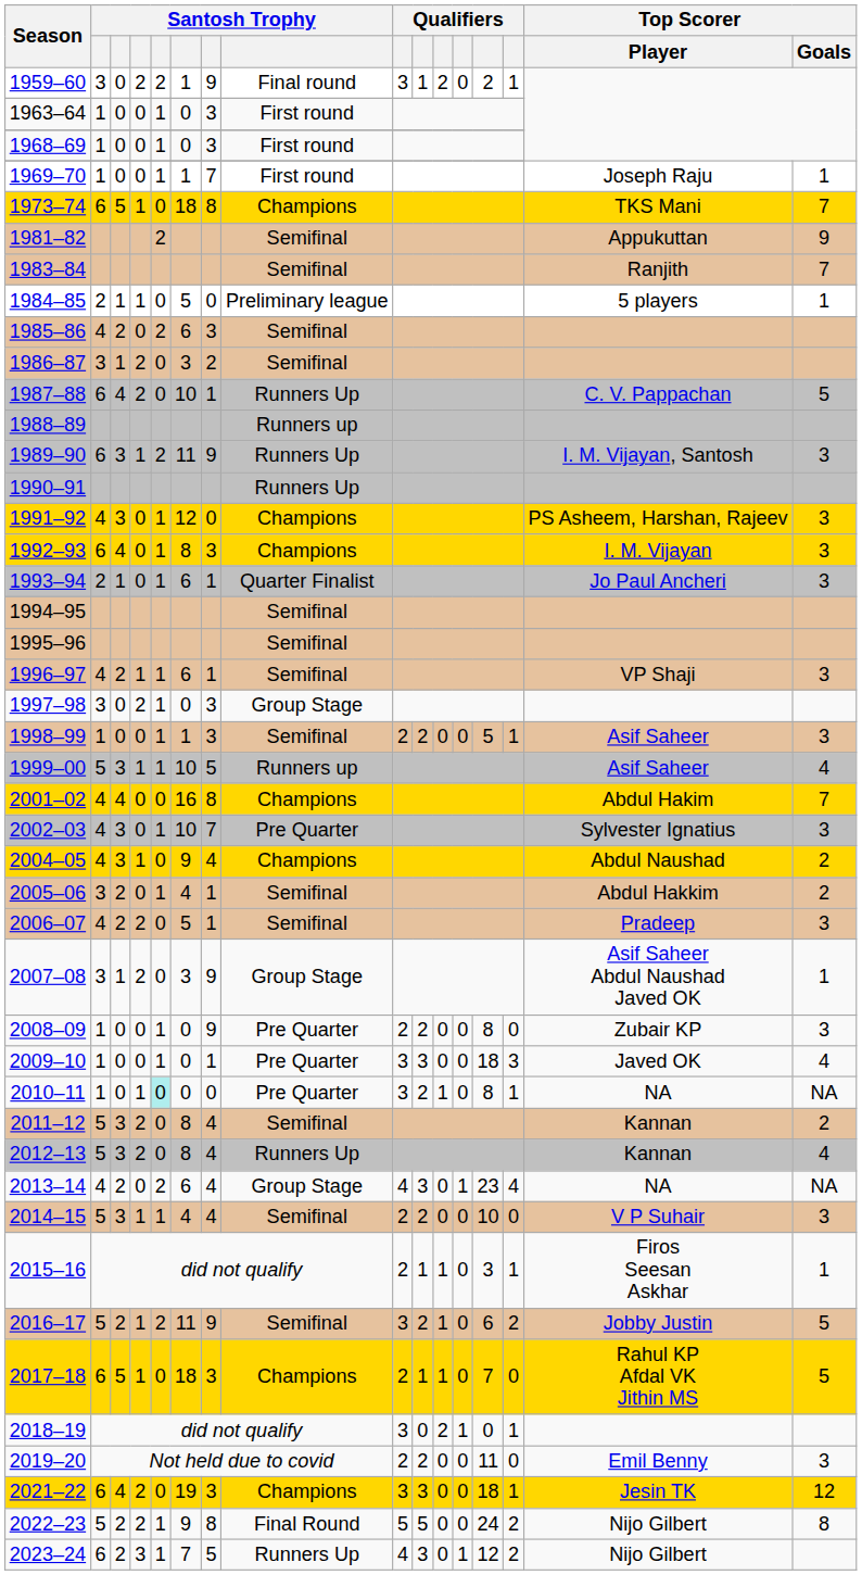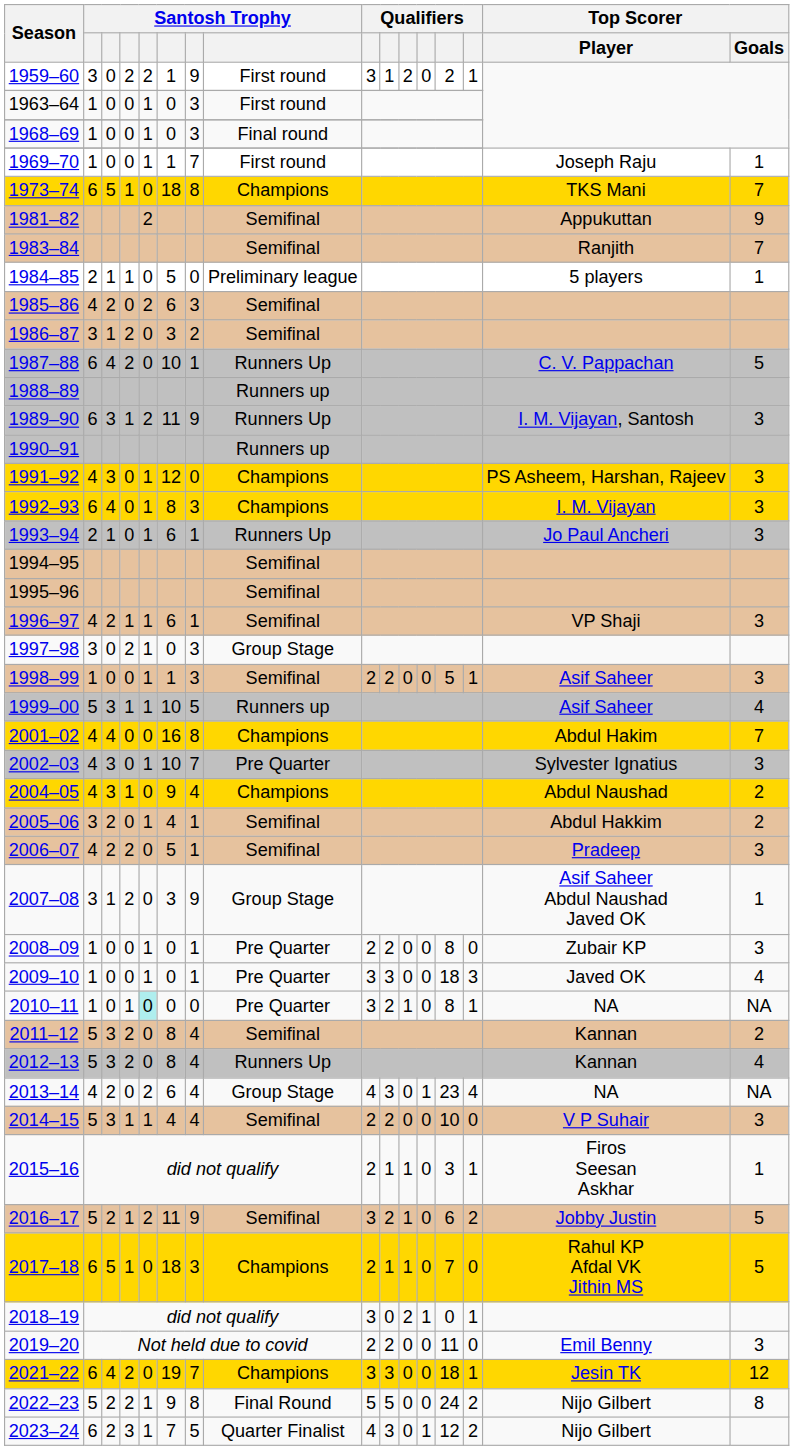 <table class="wikitable sortable" style="text-align: center">
 <tr>
 <th scope="col" rowspan="2">Season</th>
 <th colspan=7 class="unsortable"><a href='#'>Santosh Trophy</a></th>
 <th colspan=6 class="unsortable"><strong>Qualifiers</strong></th>
 <th scope="col" colspan=3 class="unsortable">Top Scorer</th>
 </tr>
 <tr>
 <th></th>
 <th></th>
 <th></th>
 <th></th>
 <th></th>
 <th></th>
 <th></th>
 <th></th>
 <th></th>
 <th></th>
 <th></th>
 <th></th>
 <th></th>
 <th class="unsortable">Player</th>
 <th class="unsortable">Goals</th>
 </tr>
 <tr style="background:white;">
 <td><a href='#'>1959–60</a></td>
 <td>3</td>
 <td>0</td>
 <td>2</td>
 <td>2</td>
 <td>1</td>
 <td>9</td>
-<td>Final round</td>
+<td>First round</td>
 <td>3</td>
 <td>1</td>
 <td>2</td>
 <td>0</td>
 <td>2</td>
 <td>1</td>
 </tr>
 <tr>
 </tr>
 <tr>
 <td>1963–64</td>
 <td>1</td>
 <td>0</td>
 <td>0</td>
 <td>1</td>
 <td>0</td>
 <td>3</td>
 <td>First round</td>
 <td colspan=6 rowspan=1></td>
 </tr>
 <tr>
 </tr>
 <tr>
 <td><a href='#'>1968–69</a></td>
 <td>1</td>
 <td>0</td>
 <td>0</td>
 <td>1</td>
 <td>0</td>
 <td>3</td>
-<td>First round</td>
+<td>Final round</td>
 <td colspan=6 rowspan=1></td>
 </tr>
 <tr>
 </tr>
 <tr>
 </tr>
 <tr style="background:white;">
 <td><a href='#'>1969–70</a></td>
 <td>1</td>
 <td>0</td>
 <td>0</td>
 <td>1</td>
 <td>1</td>
 <td>7</td>
 <td>First round</td>
 <td colspan=6 rowspan=1></td>
 <td>Joseph Raju</td>
 <td>1</td>
 </tr>
 <tr style="background:gold;">
 <td><a href='#'>1973–74</a></td>
 <td>6</td>
 <td>5</td>
 <td>1</td>
 <td>0</td>
 <td>18</td>
 <td>8</td>
 <td>Champions</td>
 <td colspan=6 rowspan=1></td>
 <td>TKS Mani</td>
 <td>7</td>
 </tr>
 <tr style="background:#E6C29E;">
 <td><a href='#'>1981–82</a></td>
 <td></td>
 <td></td>
 <td></td>
 <td>2</td>
 <td></td>
 <td></td>
 <td>Semifinal</td>
 <td colspan=6 rowspan=1></td>
 <td>Appukuttan</td>
 <td>9</td>
 </tr>
 <tr style="background:#E6C29E;">
 <td><a href='#'>1983–84</a></td>
 <td></td>
 <td></td>
 <td></td>
 <td></td>
 <td></td>
 <td></td>
 <td>Semifinal</td>
 <td colspan=6 rowspan=1></td>
 <td>Ranjith</td>
 <td>7</td>
 </tr>
 <tr style="background:white;">
 <td><a href='#'>1984–85</a></td>
 <td>2</td>
 <td>1</td>
 <td>1</td>
 <td>0</td>
 <td>5</td>
 <td>0</td>
 <td>Preliminary league</td>
 <td colspan=6 rowspan=1></td>
 <td>5 players</td>
 <td>1</td>
 </tr>
 <tr style="background:#E6C29E;">
 <td><a href='#'>1985–86</a></td>
 <td>4</td>
 <td>2</td>
 <td>0</td>
 <td>2</td>
 <td>6</td>
 <td>3</td>
 <td>Semifinal</td>
 <td colspan=6 rowspan=1></td>
 <td></td>
 <td></td>
 </tr>
 <tr style="background:#E6C29E;">
 <td><a href='#'>1986–87</a></td>
 <td>3</td>
 <td>1</td>
 <td>2</td>
 <td>0</td>
 <td>3</td>
 <td>2</td>
 <td>Semifinal</td>
 <td colspan=6 rowspan=1></td>
 <td></td>
 <td></td>
 </tr>
 <tr style="background:silver;">
 <td><a href='#'>1987–88</a></td>
 <td>6</td>
 <td>4</td>
 <td>2</td>
 <td>0</td>
 <td>10</td>
 <td>1</td>
 <td>Runners Up</td>
 <td colspan=6 rowspan=1></td>
 <td><a href='#'>C. V. Pappachan</a></td>
 <td>5</td>
 </tr>
 <tr style="background:silver;">
 <td><a href='#'>1988–89</a></td>
 <td></td>
 <td></td>
 <td></td>
 <td></td>
 <td></td>
 <td></td>
 <td>Runners up</td>
 <td colspan=6 rowspan=1></td>
 <td></td>
 <td></td>
 </tr>
 <tr style="background:silver;">
 <td><a href='#'>1989–90</a></td>
 <td>6</td>
 <td>3</td>
 <td>1</td>
 <td>2</td>
 <td>11</td>
 <td>9</td>
 <td>Runners Up</td>
 <td colspan=6 rowspan=1></td>
 <td><a href='#'>I. M. Vijayan</a>, Santosh</td>
 <td>3</td>
 </tr>
 <tr style="background:silver;">
 <td><a href='#'>1990–91</a></td>
 <td></td>
 <td></td>
 <td></td>
 <td></td>
 <td></td>
 <td></td>
-<td>Runners Up</td>
+<td>Runners up</td>
 <td colspan=6 rowspan=1></td>
 <td></td>
 <td></td>
 </tr>
 <tr style="background:gold;">
 <td><a href='#'>1991–92</a></td>
 <td>4</td>
 <td>3</td>
 <td>0</td>
 <td>1</td>
 <td>12</td>
 <td>0</td>
 <td>Champions</td>
 <td colspan=6 rowspan=1></td>
 <td>PS Asheem, Harshan, Rajeev</td>
 <td>3</td>
 </tr>
 <tr style="background:gold;">
 <td><a href='#'>1992–93</a></td>
 <td>6</td>
 <td>4</td>
 <td>0</td>
 <td>1</td>
 <td>8</td>
 <td>3</td>
 <td>Champions</td>
 <td colspan=6 rowspan=1></td>
 <td><a href='#'>I. M. Vijayan</a></td>
 <td>3</td>
 </tr>
 <tr style="background:silver;">
 <td><a href='#'>1993–94</a></td>
 <td>2</td>
 <td>1</td>
 <td>0</td>
 <td>1</td>
 <td>6</td>
 <td>1</td>
-<td>Quarter Finalist</td>
+<td>Runners Up</td>
 <td colspan=6 rowspan=1></td>
 <td><a href='#'>Jo Paul Ancheri</a></td>
 <td>3</td>
 </tr>
 <tr style="background:#E6C29E;">
 <td>1994–95</td>
 <td></td>
 <td></td>
 <td></td>
 <td></td>
 <td></td>
 <td></td>
 <td>Semifinal</td>
 <td colspan=6 rowspan=1></td>
 <td></td>
 <td></td>
 </tr>
 <tr style="background:#E6C29E;">
 <td>1995–96</td>
 <td></td>
 <td></td>
 <td></td>
 <td></td>
 <td></td>
 <td></td>
 <td>Semifinal</td>
 <td colspan=6 rowspan=1></td>
 <td></td>
 <td></td>
 </tr>
 <tr style="background:#E6C29E;">
 <td><a href='#'>1996–97</a></td>
 <td>4</td>
 <td>2</td>
 <td>1</td>
 <td>1</td>
 <td>6</td>
 <td>1</td>
 <td>Semifinal</td>
 <td colspan=6 rowspan=1></td>
 <td>VP Shaji</td>
 <td>3</td>
 </tr>
 <tr>
 <td><a href='#'>1997–98</a></td>
 <td>3</td>
 <td>0</td>
 <td>2</td>
 <td>1</td>
 <td>0</td>
 <td>3</td>
 <td>Group Stage</td>
 <td colspan=6 rowspan=1></td>
 <td></td>
 <td></td>
 </tr>
 <tr style="background:#E6C29E;">
 <td><a href='#'>1998–99</a></td>
 <td>1</td>
 <td>0</td>
 <td>0</td>
 <td>1</td>
 <td>1</td>
 <td>3</td>
 <td>Semifinal</td>
 <td>2</td>
 <td>2</td>
 <td>0</td>
 <td>0</td>
 <td>5</td>
 <td>1</td>
 <td><a href='#'>Asif Saheer</a></td>
 <td>3</td>
 </tr>
 <tr style="background:silver;">
 <td><a href='#'>1999–00</a></td>
 <td>5</td>
 <td>3</td>
 <td>1</td>
 <td>1</td>
 <td>10</td>
 <td>5</td>
 <td>Runners up</td>
 <td colspan=6 rowspan=1></td>
 <td><a href='#'>Asif Saheer</a></td>
 <td>4</td>
 </tr>
 <tr style="background:gold;">
 <td><a href='#'>2001–02</a></td>
 <td>4</td>
 <td>4</td>
 <td>0</td>
 <td>0</td>
 <td>16</td>
 <td>8</td>
 <td>Champions</td>
 <td colspan=6 rowspan=1></td>
 <td>Abdul Hakim</td>
 <td>7</td>
 </tr>
 <tr style="background:silver;">
 <td><a href='#'>2002–03</a></td>
 <td>4</td>
 <td>3</td>
 <td>0</td>
 <td>1</td>
 <td>10</td>
 <td>7</td>
 <td>Pre Quarter</td>
 <td colspan=6 rowspan=1></td>
 <td>Sylvester Ignatius</td>
 <td>3</td>
 </tr>
 <tr style="background:gold;">
 <td><a href='#'>2004–05</a></td>
 <td>4</td>
 <td>3</td>
 <td>1</td>
 <td>0</td>
 <td>9</td>
 <td>4</td>
 <td>Champions</td>
 <td colspan=6 rowspan=1></td>
 <td>Abdul Naushad</td>
 <td>2</td>
 </tr>
 <tr style="background:#E6C29E;">
 <td><a href='#'>2005–06</a></td>
 <td>3</td>
 <td>2</td>
 <td>0</td>
 <td>1</td>
 <td>4</td>
 <td>1</td>
 <td>Semifinal</td>
 <td colspan=6 rowspan=1></td>
 <td>Abdul Hakkim</td>
 <td>2</td>
 </tr>
 <tr style="background:#E6C29E;">
 <td><a href='#'>2006–07</a></td>
 <td>4</td>
 <td>2</td>
 <td>2</td>
 <td>0</td>
 <td>5</td>
 <td>1</td>
 <td>Semifinal</td>
 <td colspan=6 rowspan=1></td>
 <td><a href='#'>Pradeep</a></td>
 <td>3</td>
 </tr>
 <tr>
 <td><a href='#'>2007–08</a></td>
 <td>3</td>
 <td>1</td>
 <td>2</td>
 <td>0</td>
 <td>3</td>
 <td>9</td>
 <td>Group Stage</td>
 <td colspan=6 rowspan=1></td>
 <td><a href='#'>Asif Saheer</a><br> Abdul Naushad<br>Javed OK</td>
 <td>1</td>
 </tr>
 <tr>
 <td><a href='#'>2008–09</a></td>
 <td>1</td>
 <td>0</td>
 <td>0</td>
 <td>1</td>
 <td>0</td>
-<td>9</td>
+<td>1</td>
 <td>Pre Quarter</td>
 <td>2</td>
 <td>2</td>
 <td>0</td>
 <td>0</td>
 <td>8</td>
 <td>0</td>
 <td>Zubair KP</td>
 <td>3</td>
 </tr>
 <tr>
 <td><a href='#'>2009–10</a></td>
 <td>1</td>
 <td>0</td>
 <td>0</td>
 <td>1</td>
 <td>0</td>
 <td>1</td>
 <td>Pre Quarter</td>
 <td>3</td>
 <td>3</td>
 <td>0</td>
 <td>0</td>
 <td>18</td>
 <td>3</td>
 <td>Javed OK</td>
 <td>4</td>
 </tr>
 <tr>
 <td><a href='#'>2010–11</a></td>
 <td>1</td>
 <td>0</td>
 <td>1</td>
 <td style="background: paleturquoise;">0</td>
 <td>0</td>
 <td>0</td>
 <td>Pre Quarter</td>
 <td>3</td>
 <td>2</td>
 <td>1</td>
 <td>0</td>
 <td>8</td>
 <td>1</td>
 <td>NA</td>
 <td>NA</td>
 </tr>
 <tr style="background:#E6C29E;">
 <td><a href='#'>2011–12</a></td>
 <td>5</td>
 <td>3</td>
 <td>2</td>
 <td>0</td>
 <td>8</td>
 <td>4</td>
 <td>Semifinal</td>
 <td colspan=6 rowspan=1></td>
 <td>Kannan</td>
 <td>2</td>
 </tr>
 <tr style="background:silver;">
 <td><a href='#'>2012–13</a></td>
 <td>5</td>
 <td>3</td>
 <td>2</td>
 <td>0</td>
 <td>8</td>
 <td>4</td>
 <td>Runners Up</td>
 <td colspan=6 rowspan=1></td>
 <td>Kannan</td>
 <td>4</td>
 </tr>
 <tr>
 <td><a href='#'>2013–14</a></td>
 <td>4</td>
 <td>2</td>
 <td>0</td>
 <td>2</td>
 <td>6</td>
 <td>4</td>
 <td>Group Stage</td>
 <td>4</td>
 <td>3</td>
 <td>0</td>
 <td>1</td>
 <td>23</td>
 <td>4</td>
 <td>NA</td>
 <td>NA</td>
 </tr>
 <tr style="background:#E6C29E;">
 <td><a href='#'>2014–15</a></td>
 <td>5</td>
 <td>3</td>
 <td>1</td>
 <td>1</td>
 <td>4</td>
 <td>4</td>
 <td>Semifinal</td>
 <td>2</td>
 <td>2</td>
 <td>0</td>
 <td>0</td>
 <td>10</td>
 <td>0</td>
 <td><a href='#'>V P Suhair</a></td>
 <td>3</td>
 </tr>
 <tr>
 <td><a href='#'>2015–16</a></td>
 <td colspan=7 rowspan=1><em>did not qualify</em></td>
 <td>2</td>
 <td>1</td>
 <td>1</td>
 <td>0</td>
 <td>3</td>
 <td>1</td>
 <td>Firos<br> Seesan <br>Askhar</td>
 <td>1</td>
 </tr>
 <tr style="background:#E6C29E;">
 <td><a href='#'>2016–17</a></td>
 <td>5</td>
 <td>2</td>
 <td>1</td>
 <td>2</td>
 <td>11</td>
 <td>9</td>
 <td>Semifinal</td>
 <td>3</td>
 <td>2</td>
 <td>1</td>
 <td>0</td>
 <td>6</td>
 <td>2</td>
 <td><a href='#'>Jobby Justin</a></td>
 <td>5</td>
 </tr>
 <tr style="background:gold;">
 <td><a href='#'>2017–18</a></td>
 <td>6</td>
 <td>5</td>
 <td>1</td>
 <td>0</td>
 <td>18</td>
 <td>3</td>
 <td>Champions</td>
 <td>2</td>
 <td>1</td>
 <td>1</td>
 <td>0</td>
 <td>7</td>
 <td>0</td>
 <td>Rahul KP<br> Afdal VK <br><a href='#'>Jithin MS</a></td>
 <td>5</td>
 </tr>
 <tr>
 <td><a href='#'>2018–19</a></td>
 <td colspan=7 rowspan=1><em>did not qualify</em></td>
 <td>3</td>
 <td>0</td>
 <td>2</td>
 <td>1</td>
 <td>0</td>
 <td>1</td>
 <td></td>
 <td></td>
 </tr>
 <tr>
 <td><a href='#'>2019–20</a></td>
 <td colspan=7 rowspan=1><em>Not held due to covid</em></td>
 <td>2</td>
 <td>2</td>
 <td>0</td>
 <td>0</td>
 <td>11</td>
 <td>0</td>
 <td><a href='#'>Emil Benny</a></td>
 <td>3</td>
 </tr>
 <tr style="background:gold;">
 <td><a href='#'>2021–22</a></td>
 <td>6</td>
 <td>4</td>
 <td>2</td>
 <td>0</td>
 <td>19</td>
-<td>3</td>
+<td>7</td>
 <td>Champions</td>
 <td>3</td>
 <td>3</td>
 <td>0</td>
 <td>0</td>
 <td>18</td>
 <td>1</td>
 <td><a href='#'>Jesin TK</a></td>
 <td>12</td>
 </tr>
 <tr>
 <td><a href='#'>2022–23</a></td>
 <td>5</td>
 <td>2</td>
 <td>2</td>
 <td>1</td>
 <td>9</td>
 <td>8</td>
 <td>Final Round</td>
 <td>5</td>
 <td>5</td>
 <td>0</td>
 <td>0</td>
 <td>24</td>
 <td>2</td>
 <td>Nijo Gilbert</td>
 <td>8</td>
 </tr>
 <tr>
 <td><a href='#'>2023–24</a></td>
 <td>6</td>
 <td>2</td>
 <td>3</td>
 <td>1</td>
 <td>7</td>
 <td>5</td>
-<td>Runners Up</td>
+<td>Quarter Finalist</td>
 <td>4</td>
 <td>3</td>
 <td>0</td>
 <td>1</td>
 <td>12</td>
 <td>2</td>
 <td>Nijo Gilbert</td>
 <td></td>
 </tr>
 </table>
